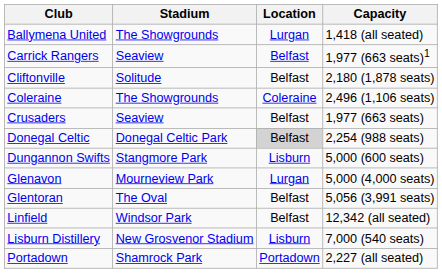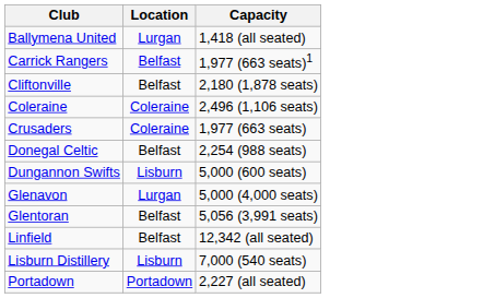 <table class="wikitable sortable">
 <tr>
 <th>Club</th>
-<th>Stadium</th>
 <th>Location</th>
 <th>Capacity</th>
 </tr>
 <tr>
 <td><a href='#'>Ballymena United</a></td>
-<td><a href='#'>The Showgrounds</a></td>
 <td style="text-align:center;"><a href='#'>Lurgan</a></td>
 <td>1,418 (all seated)</td>
 </tr>
 <tr>
 <td><a href='#'>Carrick Rangers</a></td>
-<td><a href='#'>Seaview</a></td>
 <td style="text-align:center;"><a href='#'>Belfast</a></td>
 <td>1,977 (663 seats)<sup>1</sup></td>
 </tr>
 <tr>
 <td><a href='#'>Cliftonville</a></td>
-<td><a href='#'>Solitude</a></td>
 <td style="text-align:center;">Belfast</td>
 <td>2,180 (1,878 seats)</td>
 </tr>
 <tr>
 <td><a href='#'>Coleraine</a></td>
-<td><a href='#'>The Showgrounds</a></td>
 <td style="text-align:center;"><a href='#'>Coleraine</a></td>
 <td>2,496 (1,106 seats)</td>
 </tr>
 <tr>
 <td><a href='#'>Crusaders</a></td>
-<td><a href='#'>Seaview</a></td>
-<td style="text-align:center;">Belfast</td>
+<td style="text-align:center;"><a href='#'>Coleraine</a></td>
 <td>1,977 (663 seats)</td>
 </tr>
 <tr>
 <td><a href='#'>Donegal Celtic</a></td>
-<td><a href='#'>Donegal Celtic Park</a></td>
-<td style="background: lightgrey; text-align:center;">Belfast</td>
+<td style="text-align:center;">Belfast</td>
 <td>2,254 (988 seats)</td>
 </tr>
 <tr>
 <td><a href='#'>Dungannon Swifts</a></td>
-<td><a href='#'>Stangmore Park</a></td>
 <td style="text-align:center;"><a href='#'>Lisburn</a></td>
 <td>5,000 (600 seats)</td>
 </tr>
 <tr>
 <td><a href='#'>Glenavon</a></td>
-<td><a href='#'>Mourneview Park</a></td>
 <td style="text-align:center;"><a href='#'>Lurgan</a></td>
 <td>5,000 (4,000 seats)</td>
 </tr>
 <tr>
 <td><a href='#'>Glentoran</a></td>
-<td><a href='#'>The Oval</a></td>
 <td style="text-align:center;">Belfast</td>
 <td>5,056 (3,991 seats)</td>
 </tr>
 <tr>
 <td><a href='#'>Linfield</a></td>
-<td><a href='#'>Windsor Park</a></td>
 <td style="text-align:center;">Belfast</td>
 <td>12,342 (all seated)</td>
 </tr>
 <tr>
 <td><a href='#'>Lisburn Distillery</a></td>
-<td><a href='#'>New Grosvenor Stadium</a></td>
 <td style="text-align:center;"><a href='#'>Lisburn</a></td>
 <td>7,000 (540 seats)</td>
 </tr>
 <tr>
 <td><a href='#'>Portadown</a></td>
-<td><a href='#'>Shamrock Park</a></td>
 <td style="text-align:center;"><a href='#'>Portadown</a></td>
 <td>2,227 (all seated)</td>
 </tr>
 </table>
